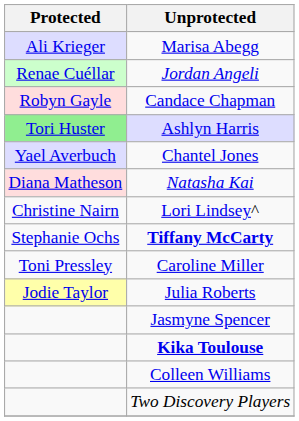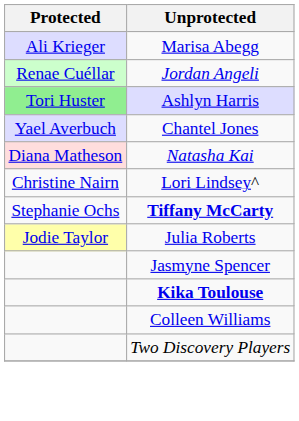 <table class="wikitable" style="text-align:center">
 <tr>
 <th scope="col">Protected</th>
 <th scope="col">Unprotected</th>
 </tr>
 <tr>
 <td bgcolor="ddddff"><a href='#'>Ali Krieger</a></td>
 <td><a href='#'>Marisa Abegg</a></td>
 </tr>
 <tr>
 <td bgcolor="ccffcc"><a href='#'>Renae Cuéllar</a></td>
 <td><em><a href='#'>Jordan Angeli</a></em></td>
-</tr>
-<tr>
-<td bgcolor="ffdddd"><a href='#'>Robyn Gayle</a></td>
-<td><a href='#'>Candace Chapman</a></td>
 </tr>
 <tr>
 <td style="background: lightgreen;"><a href='#'>Tori Huster</a></td>
 <td bgcolor="ddddff"><a href='#'>Ashlyn Harris</a></td>
 </tr>
 <tr>
 <td bgcolor="ddddff"><a href='#'>Yael Averbuch</a></td>
 <td><a href='#'>Chantel Jones</a></td>
 </tr>
 <tr>
 <td bgcolor="ffdddd"><a href='#'>Diana Matheson</a></td>
 <td><em><a href='#'>Natasha Kai</a></em></td>
 </tr>
 <tr>
 <td><a href='#'>Christine Nairn</a></td>
 <td><a href='#'>Lori Lindsey</a>^</td>
 </tr>
 <tr>
 <td><a href='#'>Stephanie Ochs</a></td>
 <td><strong><a href='#'>Tiffany McCarty</a></strong></td>
-</tr>
-<tr>
-<td><a href='#'>Toni Pressley</a></td>
-<td><a href='#'>Caroline Miller</a></td>
 </tr>
 <tr>
 <td bgcolor="ffffaa"><a href='#'>Jodie Taylor</a></td>
 <td><a href='#'>Julia Roberts</a></td>
 </tr>
 <tr>
 <td></td>
 <td><a href='#'>Jasmyne Spencer</a></td>
 </tr>
 <tr>
 <td></td>
 <td><strong><a href='#'>Kika Toulouse</a></strong></td>
 </tr>
 <tr>
 <td></td>
 <td><a href='#'>Colleen Williams</a></td>
 </tr>
 <tr>
 <td></td>
 <td><em>Two Discovery Players</em></td>
 </tr>
 <tr>
 </tr>
 </table>
